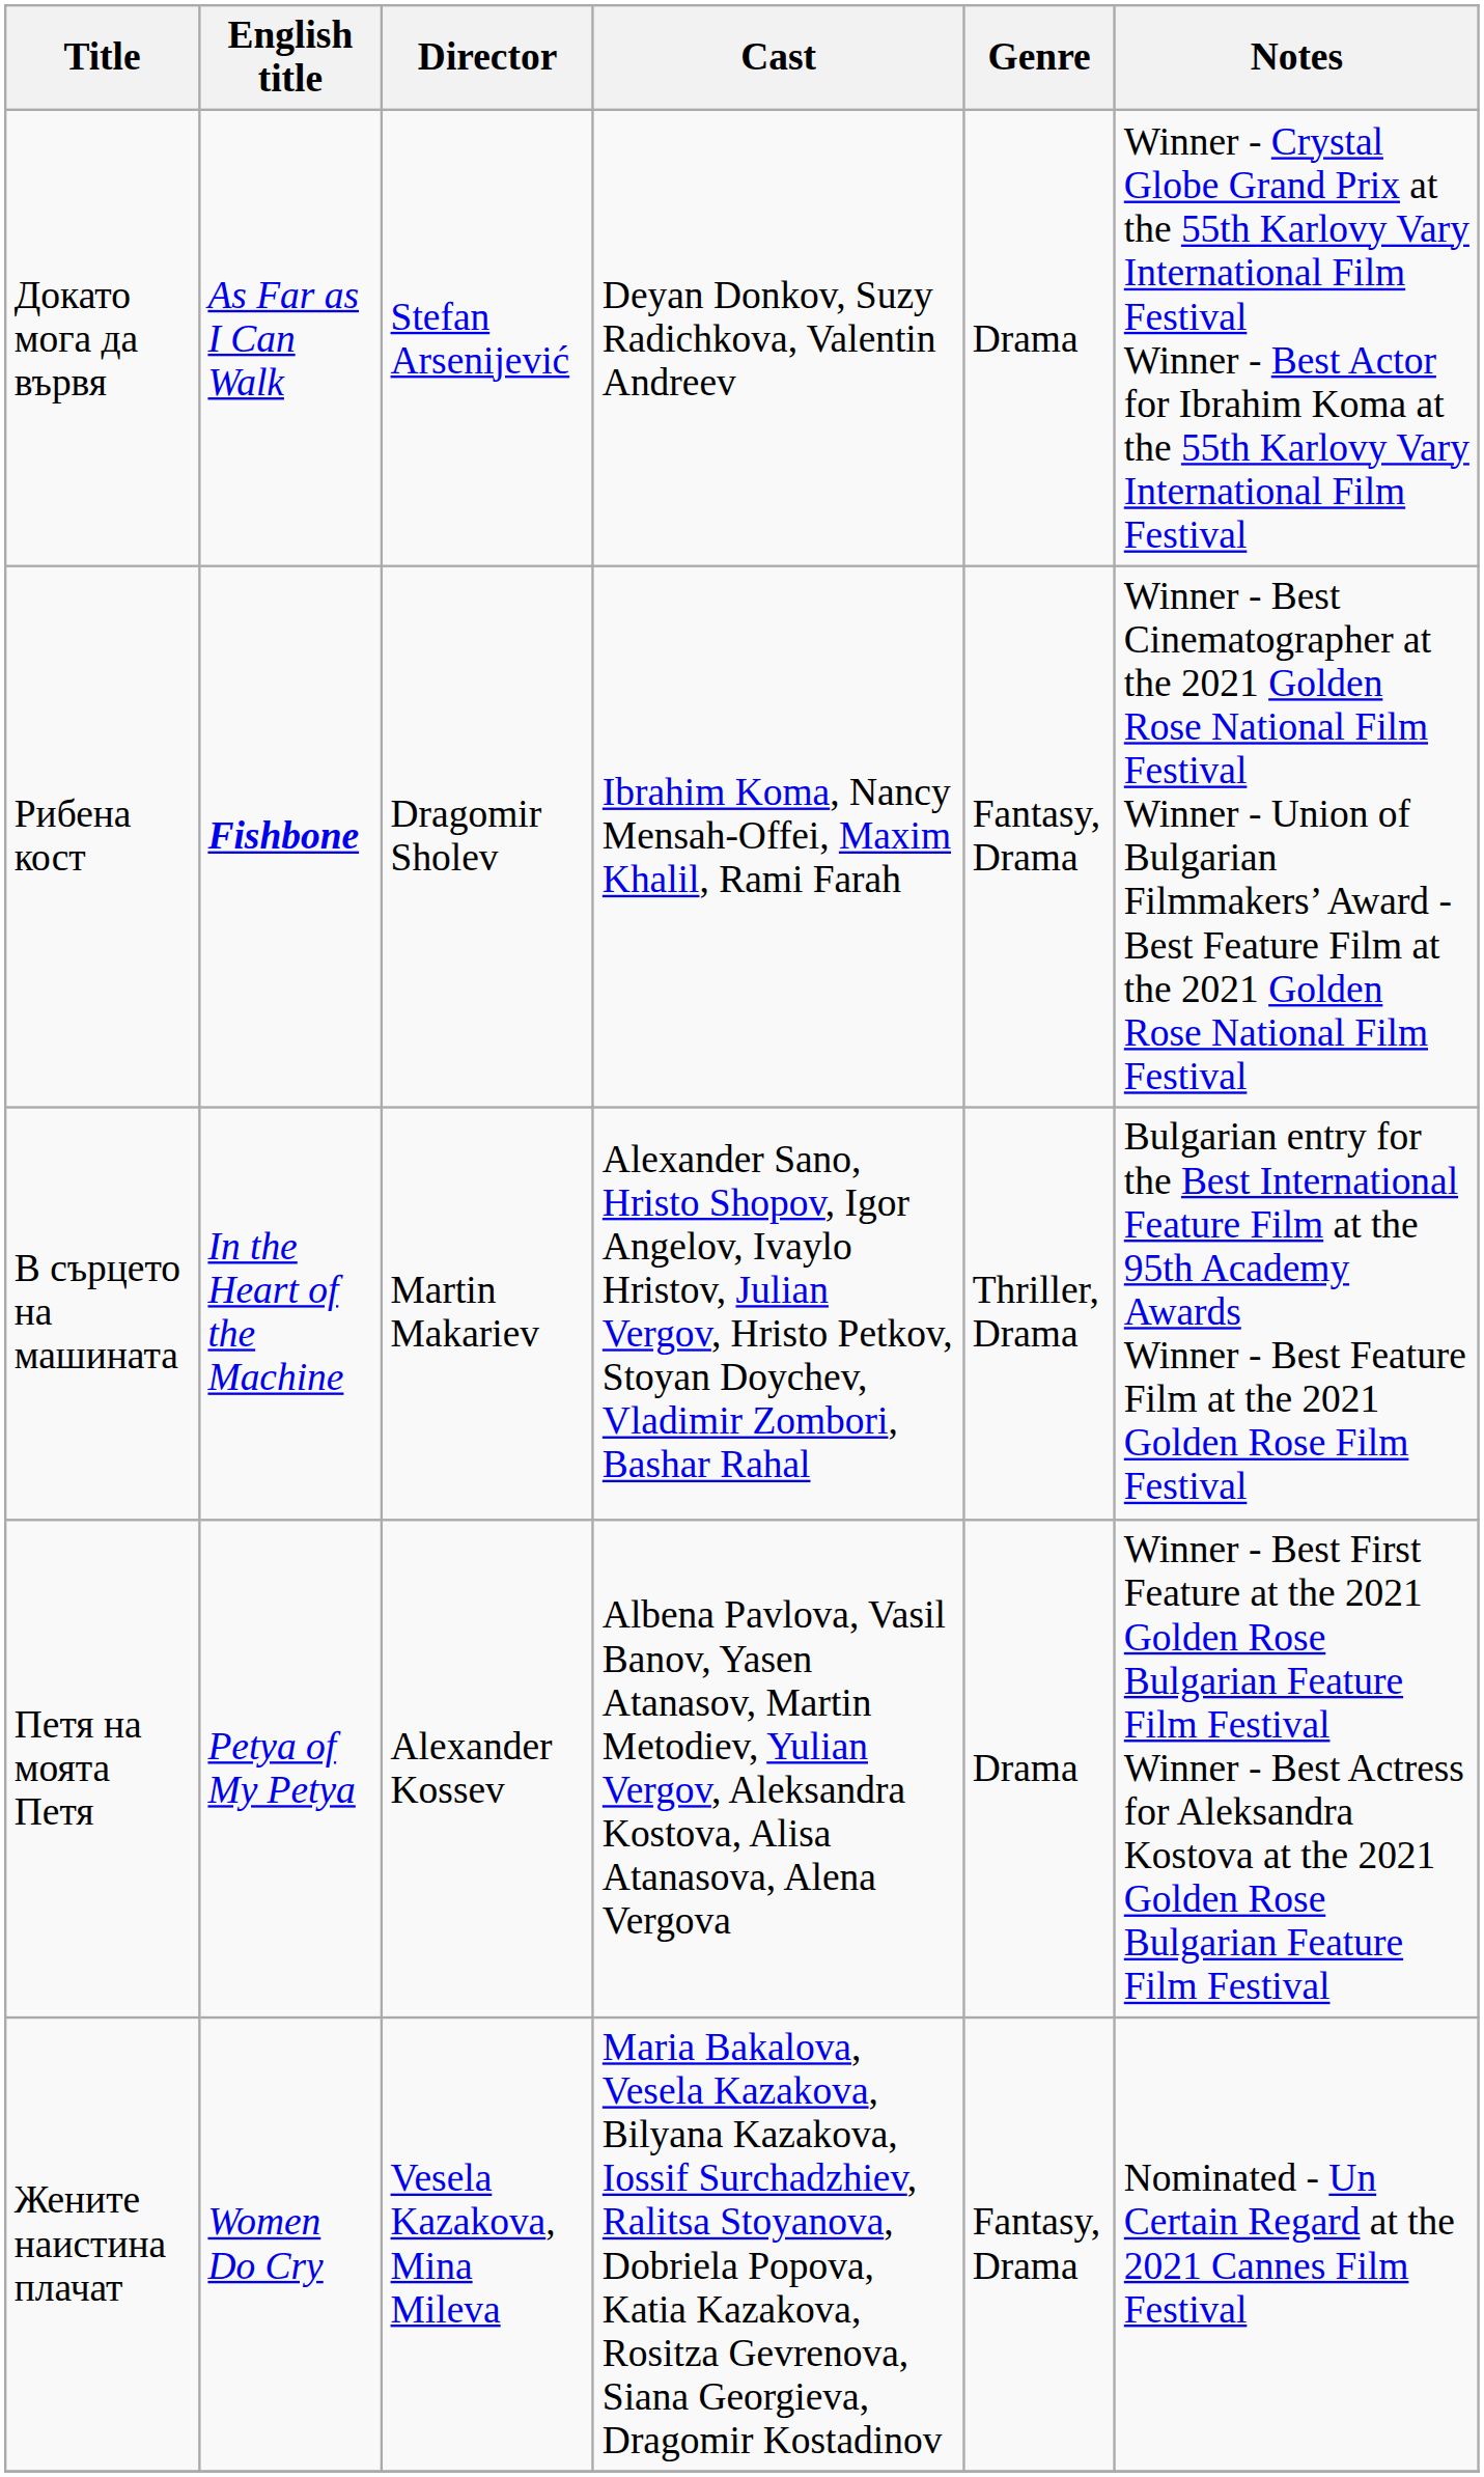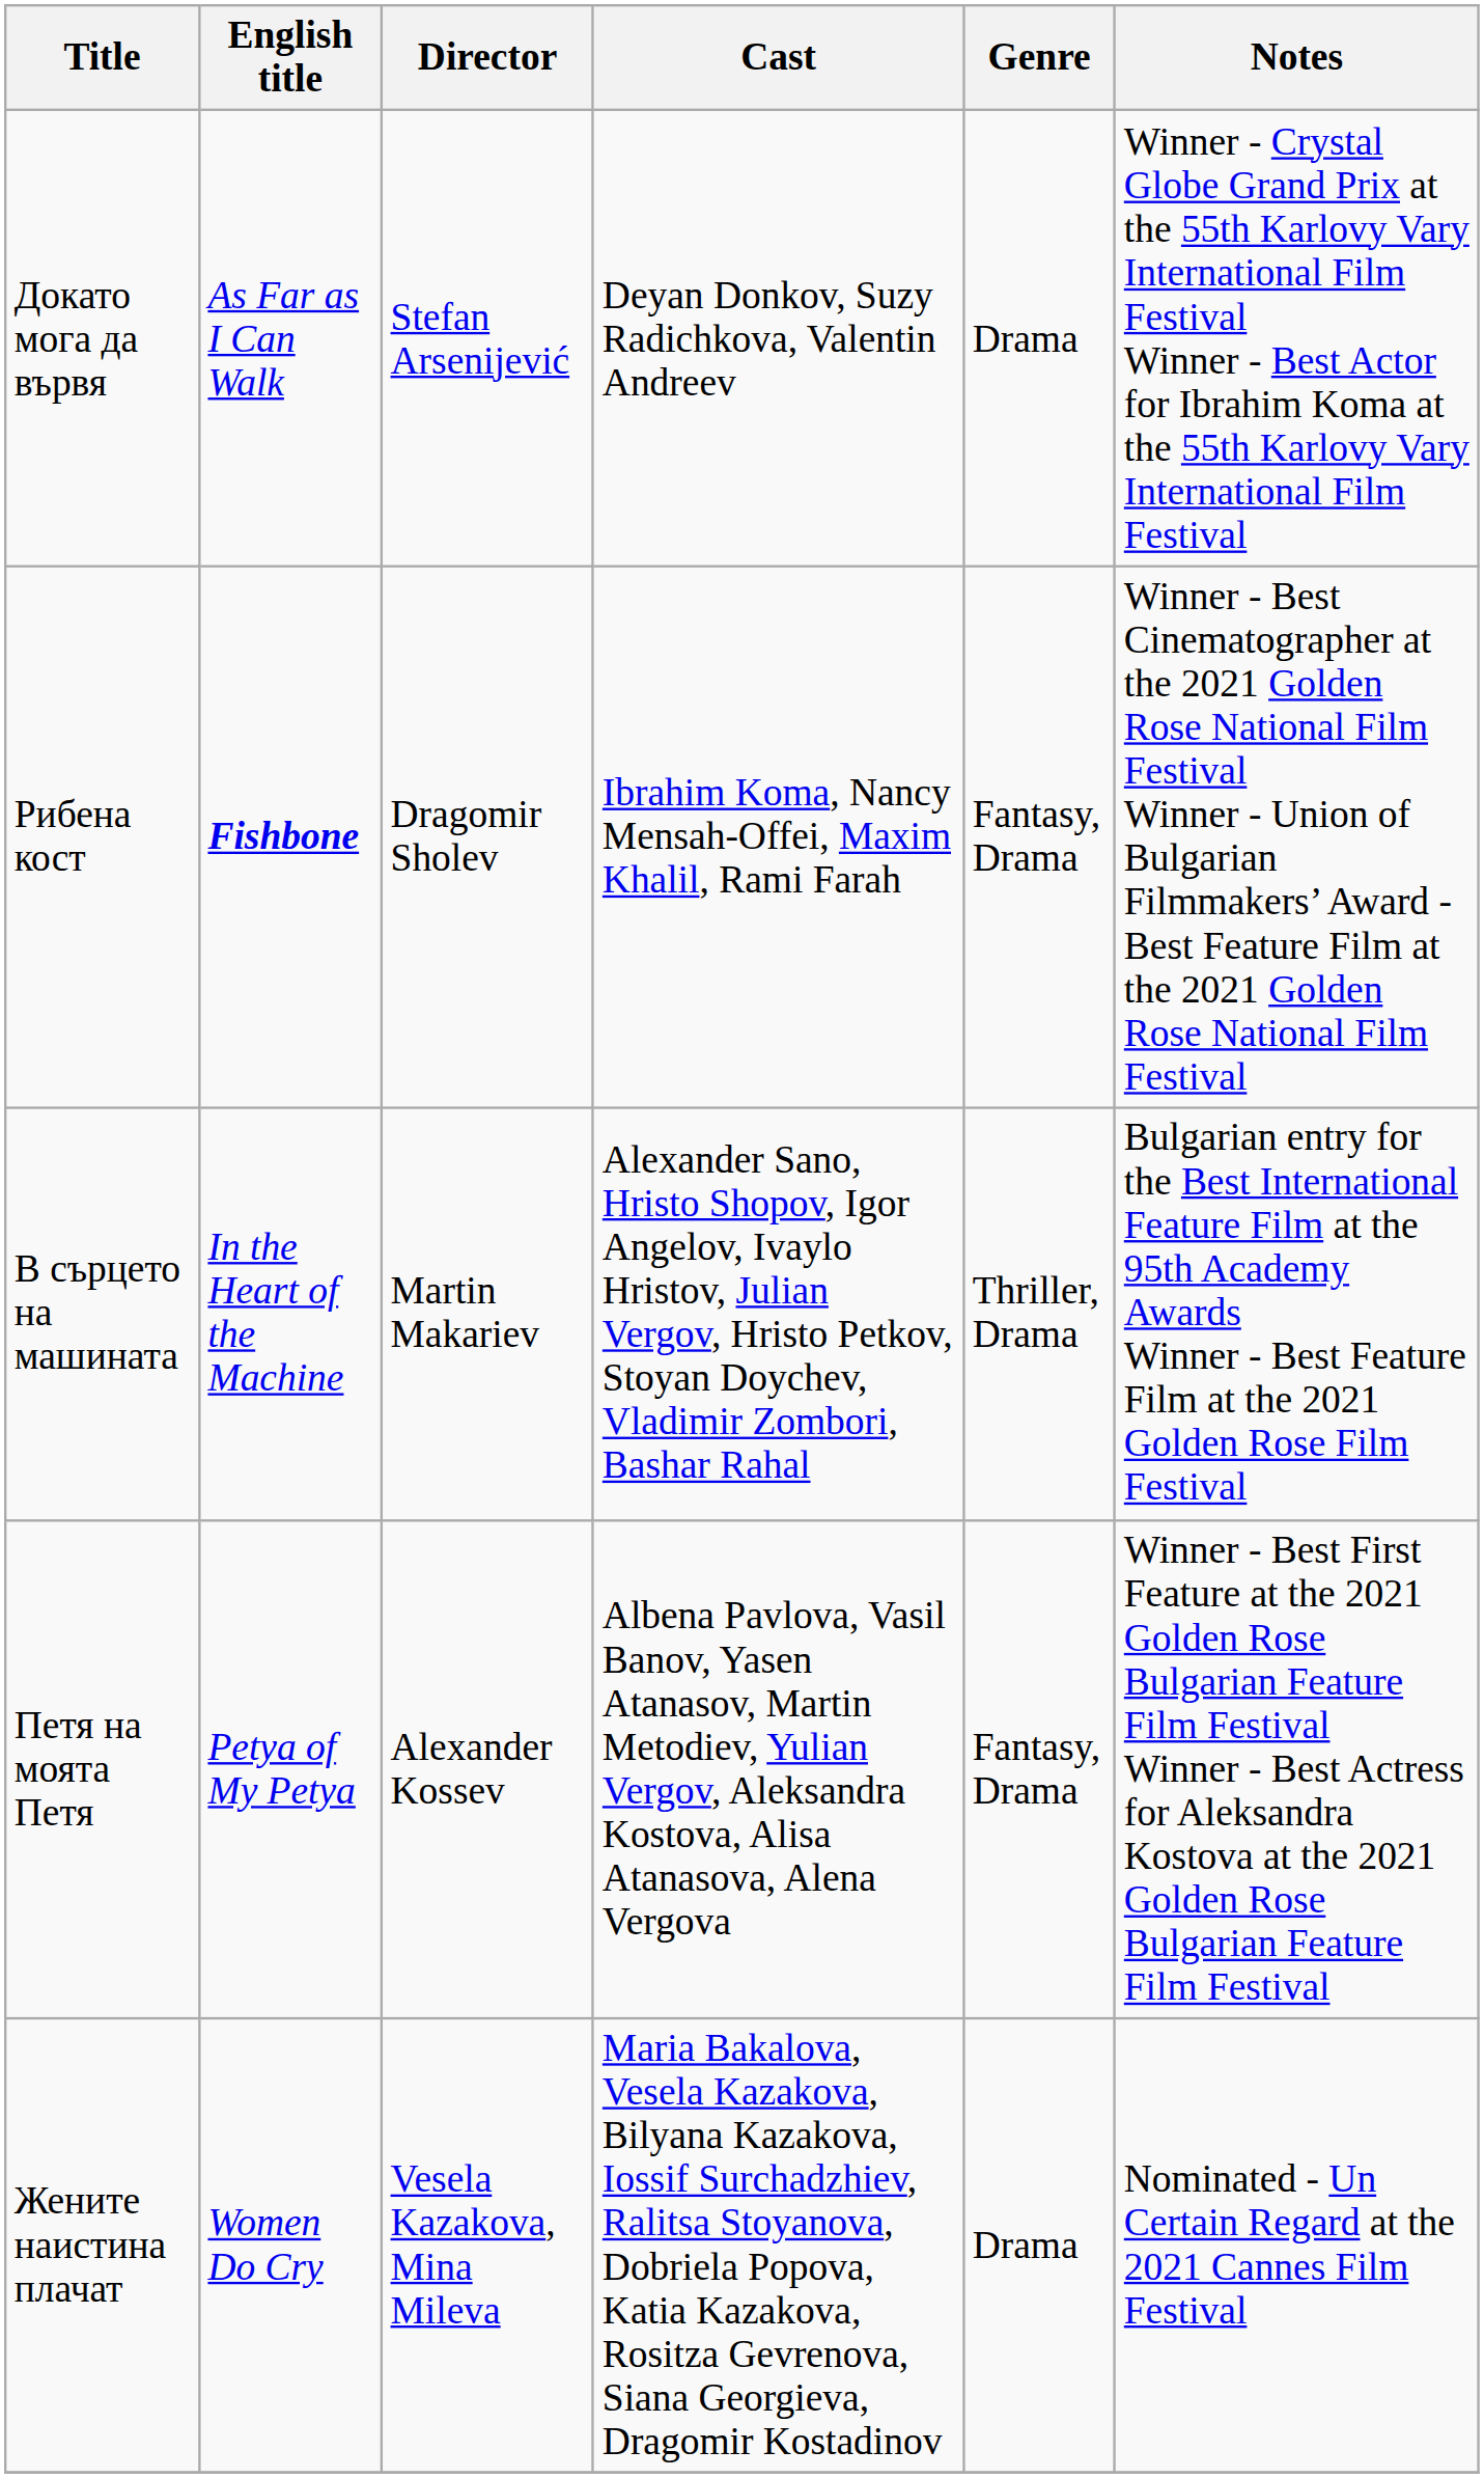 <table class="wikitable">
 <tr>
 <th>Title</th>
 <th>English title</th>
 <th>Director</th>
 <th>Cast</th>
 <th>Genre</th>
 <th>Notes</th>
 </tr>
 <tr>
 <td>Докато мога да вървя</td>
 <td><em><a href='#'>As Far as I Can Walk</a></em></td>
 <td><a href='#'>Stefan Arsenijević</a></td>
 <td>Deyan Donkov, Suzy Radichkova, Valentin Andreev</td>
 <td>Drama</td>
 <td>Winner - <a href='#'>Crystal Globe Grand Prix</a> at the <a href='#'>55th Karlovy Vary International Film Festival</a><br>Winner - <a href='#'>Best Actor</a> for Ibrahim Koma at the <a href='#'>55th Karlovy Vary International Film Festival</a></td>
 </tr>
 <tr>
 <td>Рибена кост</td>
 <td><strong><em><a href='#'>Fishbone</a></em></strong></td>
 <td>Dragomir Sholev</td>
 <td><a href='#'>Ibrahim Koma</a>, Nancy Mensah-Offei, <a href='#'>Maxim Khalil</a>, Rami Farah</td>
 <td>Fantasy, Drama</td>
 <td>Winner - Best Cinematographer at the 2021 <a href='#'>Golden Rose National Film Festival</a><br>Winner - Union of Bulgarian Filmmakers’ Award - Best Feature Film at the 2021 <a href='#'>Golden Rose National Film Festival</a></td>
 </tr>
 <tr>
 <td>В сърцето на машината</td>
 <td><em><a href='#'>In the Heart of the Machine</a></em></td>
 <td>Martin Makariev</td>
 <td>Alexander Sano, <a href='#'>Hristo Shopov</a>, Igor Angelov, Ivaylo Hristov, <a href='#'>Julian Vergov</a>, Hristo Petkov, Stoyan Doychev, <a href='#'>Vladimir Zombori</a>, <a href='#'>Bashar Rahal</a></td>
 <td>Thriller, Drama</td>
 <td>Bulgarian entry for the <a href='#'>Best International Feature Film</a> at the <a href='#'>95th Academy Awards</a><br>Winner - Best Feature Film at the 2021 <a href='#'>Golden Rose Film Festival</a></td>
 </tr>
 <tr>
 <td>Петя на моята Петя</td>
 <td><em><a href='#'>Petya of My Petya</a></em></td>
 <td>Alexander Kossev</td>
 <td>Albena Pavlova, Vasil Banov, Yasen Atanasov, Martin Metodiev, <a href='#'>Yulian Vergov</a>, Aleksandra Kostova, Alisa Atanasova, Alena Vergova</td>
-<td>Drama</td>
+<td>Fantasy, Drama</td>
 <td>Winner - Best First Feature at the 2021 <a href='#'>Golden Rose Bulgarian Feature Film Festival</a><br>Winner - Best Actress for Aleksandra Kostova at the 2021 <a href='#'>Golden Rose Bulgarian Feature Film Festival</a></td>
 </tr>
 <tr>
 <td>Жените наистина плачат</td>
 <td><em><a href='#'>Women Do Cry</a></em></td>
 <td><a href='#'>Vesela Kazakova</a>, <a href='#'>Mina Mileva</a></td>
 <td><a href='#'>Maria Bakalova</a>, <a href='#'>Vesela Kazakova</a>, Bilyana Kazakova, <a href='#'>Iossif Surchadzhiev</a>, <a href='#'>Ralitsa Stoyanova</a>, Dobriela Popova, Katia Kazakova, Rositza Gevrenova, Siana Georgieva, Dragomir Kostadinov</td>
-<td>Fantasy, Drama</td>
+<td>Drama</td>
 <td>Nominated - <a href='#'>Un Certain Regard</a> at the <a href='#'>2021 Cannes Film Festival</a></td>
 </tr>
 <tr>
 </tr>
 </table>
